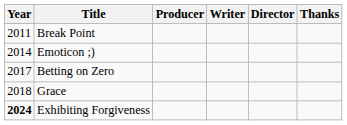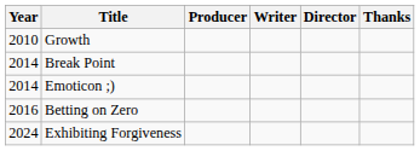 <table class="wikitable">
 <tr>
 <th>Year</th>
 <th>Title</th>
 <th>Producer</th>
 <th>Writer</th>
 <th>Director</th>
 <th>Thanks</th>
 </tr>
 <tr>
-<td>2011</td>
+<td>2010</td>
+<td>Growth</td>
+<td></td>
+<td></td>
+<td></td>
+<td></td>
+</tr>
+<tr>
+<td>2014</td>
 <td>Break Point</td>
 <td></td>
 <td></td>
 <td></td>
 <td></td>
 </tr>
 <tr>
 <td>2014</td>
 <td>Emoticon ;)</td>
 <td></td>
 <td></td>
 <td></td>
 <td></td>
 </tr>
 <tr>
-<td>2017</td>
+<td>2016</td>
 <td>Betting on Zero</td>
 <td></td>
 <td></td>
 <td></td>
 <td></td>
 </tr>
 <tr>
-<td>2018</td>
-<td>Grace</td>
-<td></td>
-<td></td>
-<td></td>
-<td></td>
-</tr>
-<tr>
-<td><strong>2024</strong></td>
+<td>2024</td>
 <td>Exhibiting Forgiveness</td>
 <td></td>
 <td></td>
 <td></td>
 <td></td>
 </tr>
 </table>
